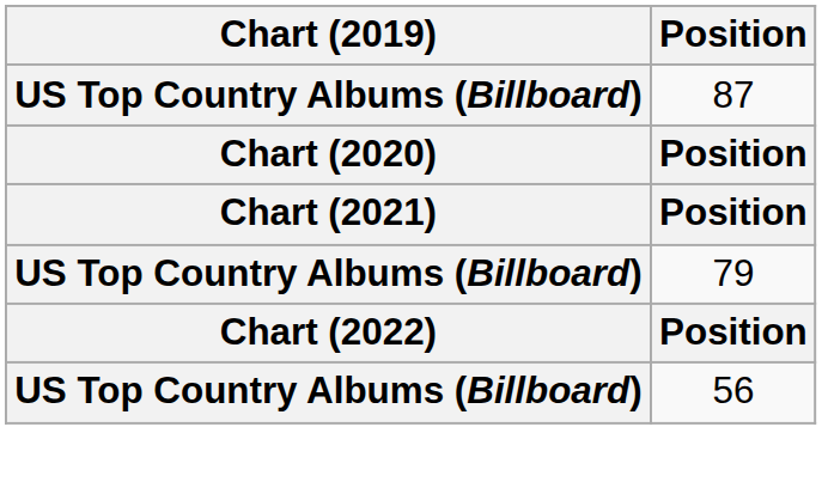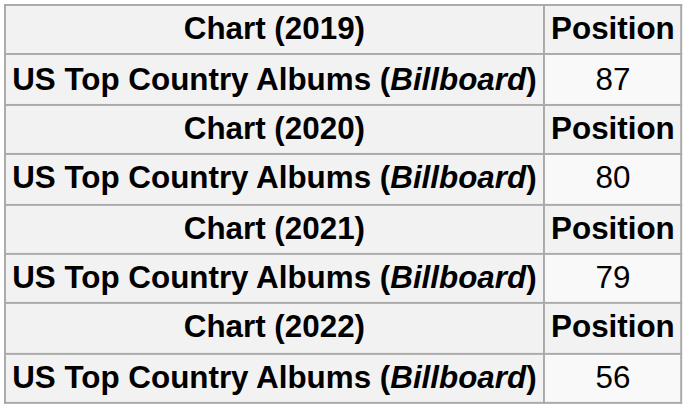 <table class="wikitable plainrowheaders" style="text-align:center">
 <tr>
 <th scope="col">Chart (2019)</th>
 <th scope="col">Position</th>
 </tr>
 <tr>
 <th scope="row">US Top Country Albums (<em>Billboard</em>)</th>
 <td>87</td>
 </tr>
 <tr>
 <th scope="col">Chart (2020)</th>
 <th scope="col">Position</th>
+</tr>
+<tr>
+<th scope="row">US Top Country Albums (<em>Billboard</em>)</th>
+<td>80</td>
 </tr>
 <tr>
 <th scope="col">Chart (2021)</th>
 <th scope="col">Position</th>
 </tr>
 <tr>
 <th scope="row">US Top Country Albums (<em>Billboard</em>)</th>
 <td>79</td>
 </tr>
 <tr>
 <th scope="col">Chart (2022)</th>
 <th scope="col">Position</th>
 </tr>
 <tr>
 <th scope="row">US Top Country Albums (<em>Billboard</em>)</th>
 <td>56</td>
 </tr>
 </table>
